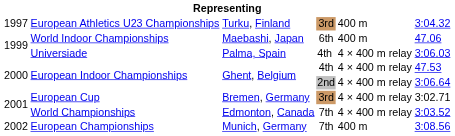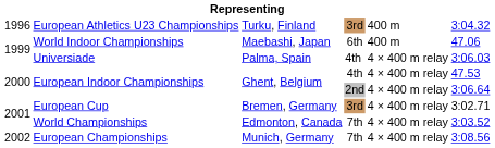 <table>
 <tr>
 <th colspan="6">Representing </th>
 </tr>
 <tr>
-<td>1997</td>
+<td>1996</td>
 <td><a href='#'>European Athletics U23 Championships</a></td>
 <td><a href='#'>Turku</a>, <a href='#'>Finland</a></td>
 <td bgcolor="cc9966" align="center">3rd</td>
 <td>400 m</td>
 <td><a href='#'>3:04.32</a></td>
 </tr>
 <tr>
 <td rowspan=2>1999</td>
 <td><a href='#'>World Indoor Championships</a></td>
 <td><a href='#'>Maebashi</a>, <a href='#'>Japan</a></td>
 <td align="center">6th</td>
 <td>400 m</td>
 <td><a href='#'>47.06</a></td>
 </tr>
 <tr>
 <td><a href='#'>Universiade</a></td>
 <td><a href='#'>Palma, Spain</a></td>
 <td>4th</td>
 <td>4 × 400 m relay</td>
 <td><a href='#'>3:06.03</a></td>
 </tr>
 <tr>
 <td rowspan=2>2000</td>
 <td rowspan=2><a href='#'>European Indoor Championships</a></td>
 <td rowspan=2><a href='#'>Ghent</a>, <a href='#'>Belgium</a></td>
 <td align="center">4th</td>
 <td>4 × 400 m relay</td>
 <td><a href='#'>47.53</a></td>
 </tr>
 <tr>
 <td bgcolor="silver" align="center">2nd</td>
 <td>4 × 400 m relay</td>
 <td><a href='#'>3:06.64</a></td>
 </tr>
 <tr>
 <td rowspan=2>2001</td>
 <td><a href='#'>European Cup</a></td>
 <td><a href='#'>Bremen</a>, <a href='#'>Germany</a></td>
 <td bgcolor="cc9966" align="center">3rd</td>
 <td>4 × 400 m relay</td>
 <td>3:02.71</td>
 </tr>
 <tr>
 <td><a href='#'>World Championships</a></td>
 <td><a href='#'>Edmonton</a>, <a href='#'>Canada</a></td>
 <td align="center">7th</td>
 <td>4 × 400 m relay</td>
 <td><a href='#'>3:03.52</a></td>
 </tr>
 <tr>
 <td>2002</td>
 <td><a href='#'>European Championships</a></td>
 <td><a href='#'>Munich</a>, <a href='#'>Germany</a></td>
 <td align="center">7th</td>
-<td>400 m</td>
+<td>4 × 400 m relay</td>
 <td><a href='#'>3:08.56</a></td>
 </tr>
 </table>
